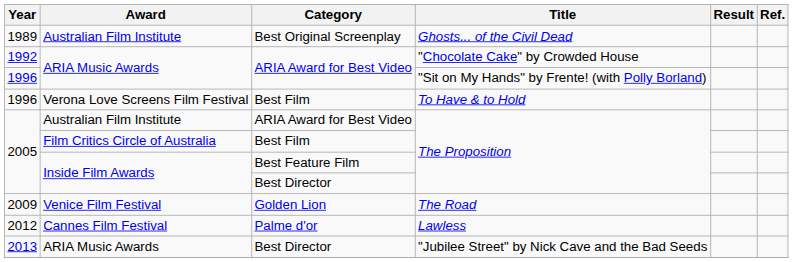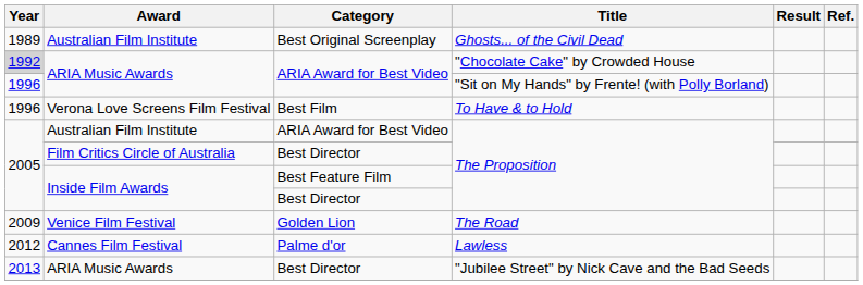 <table class="wikitable">
 <tr>
 <th>Year</th>
 <th>Award</th>
 <th>Category</th>
 <th>Title</th>
 <th>Result</th>
 <th>Ref.</th>
 </tr>
 <tr>
 <td>1989</td>
 <td><a href='#'>Australian Film Institute</a></td>
 <td>Best Original Screenplay</td>
 <td><em><a href='#'>Ghosts... of the Civil Dead</a></em></td>
 <td></td>
 <td></td>
 </tr>
 <tr>
-<td><a href='#'>1992</a></td>
+<td style="background: lightgrey;"><a href='#'>1992</a></td>
 <td rowspan=2><a href='#'>ARIA Music Awards</a></td>
 <td rowspan=2><a href='#'>ARIA Award for Best Video</a></td>
 <td>"<a href='#'>Chocolate Cake</a>" by Crowded House</td>
 <td></td>
 <td></td>
 </tr>
 <tr>
 <td><a href='#'>1996</a></td>
 <td>"Sit on My Hands" by Frente! (with <a href='#'>Polly Borland</a>)</td>
 <td></td>
 <td></td>
 </tr>
 <tr>
 <td>1996</td>
 <td>Verona Love Screens Film Festival</td>
 <td>Best Film</td>
 <td><em><a href='#'>To Have & to Hold</a></em></td>
 <td></td>
 <td></td>
 </tr>
 <tr>
 <td rowspan=4>2005</td>
 <td>Australian Film Institute</td>
 <td>ARIA Award for Best Video</td>
 <td rowspan=4><em><a href='#'>The Proposition</a></em></td>
 <td></td>
 <td></td>
 </tr>
 <tr>
 <td><a href='#'>Film Critics Circle of Australia</a></td>
-<td>Best Film</td>
+<td>Best Director</td>
 <td></td>
 <td></td>
 </tr>
 <tr>
 <td rowspan=2><a href='#'>Inside Film Awards</a></td>
 <td>Best Feature Film</td>
 <td></td>
 <td></td>
 </tr>
 <tr>
 <td>Best Director</td>
 <td></td>
 <td></td>
 </tr>
 <tr>
 <td>2009</td>
 <td><a href='#'>Venice Film Festival</a></td>
 <td><a href='#'>Golden Lion</a></td>
 <td><em><a href='#'>The Road</a></em></td>
 <td></td>
 <td></td>
 </tr>
 <tr>
 <td>2012</td>
 <td><a href='#'>Cannes Film Festival</a></td>
 <td><a href='#'>Palme d'or</a></td>
 <td><em><a href='#'>Lawless</a></em></td>
 <td></td>
 <td></td>
 </tr>
 <tr>
 <td><a href='#'>2013</a></td>
 <td>ARIA Music Awards</td>
 <td>Best Director</td>
 <td>"Jubilee Street" by Nick Cave and the Bad Seeds</td>
 <td></td>
 <td></td>
 </tr>
 <tr>
 </tr>
 </table>
